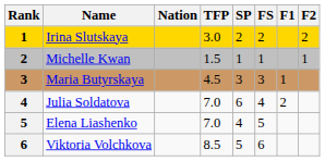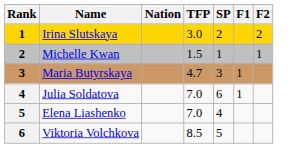 <table class="wikitable">
 <tr>
 <th>Rank</th>
 <th>Name</th>
 <th>Nation</th>
 <th>TFP</th>
 <th>SP</th>
-<th>FS</th>
 <th>F1</th>
 <th>F2</th>
 </tr>
 <tr bgcolor="gold">
 <td align="center"><strong>1</strong></td>
 <td><a href='#'>Irina Slutskaya</a></td>
 <td></td>
 <td>3.0</td>
-<td>2</td>
 <td>2</td>
 <td></td>
 <td>2</td>
 </tr>
 <tr bgcolor="silver">
 <td align="center"><strong>2</strong></td>
 <td><a href='#'>Michelle Kwan</a></td>
 <td></td>
 <td>1.5</td>
 <td>1</td>
-<td>1</td>
 <td></td>
 <td>1</td>
 </tr>
 <tr bgcolor="cc9966">
 <td align="center"><strong>3</strong></td>
 <td><a href='#'>Maria Butyrskaya</a></td>
 <td></td>
-<td>4.5</td>
-<td>3</td>
+<td>4.7</td>
 <td>3</td>
 <td>1</td>
 <td></td>
 </tr>
 <tr>
 <th>4</th>
 <td><a href='#'>Julia Soldatova</a></td>
 <td></td>
 <td>7.0</td>
 <td>6</td>
-<td>4</td>
-<td>2</td>
+<td>1</td>
 <td></td>
 </tr>
 <tr>
 <th>5</th>
 <td><a href='#'>Elena Liashenko</a></td>
 <td></td>
 <td>7.0</td>
 <td>4</td>
-<td>5</td>
 <td></td>
 <td></td>
 </tr>
 <tr>
 <th>6</th>
 <td><a href='#'>Viktoria Volchkova</a></td>
 <td></td>
 <td>8.5</td>
 <td>5</td>
-<td>6</td>
 <td></td>
 <td></td>
 </tr>
 </table>
